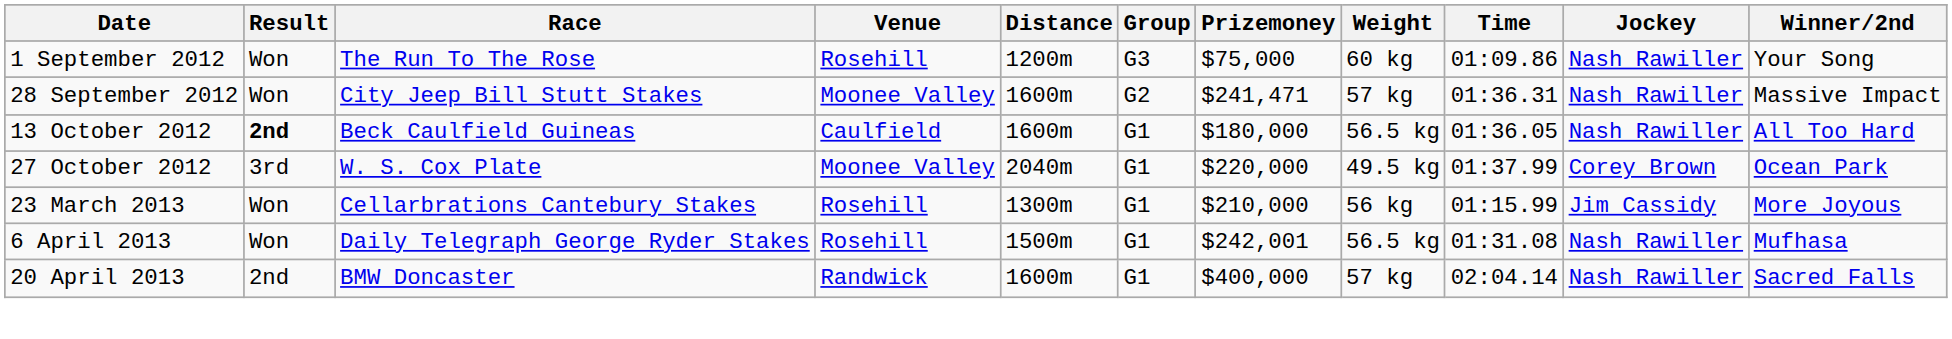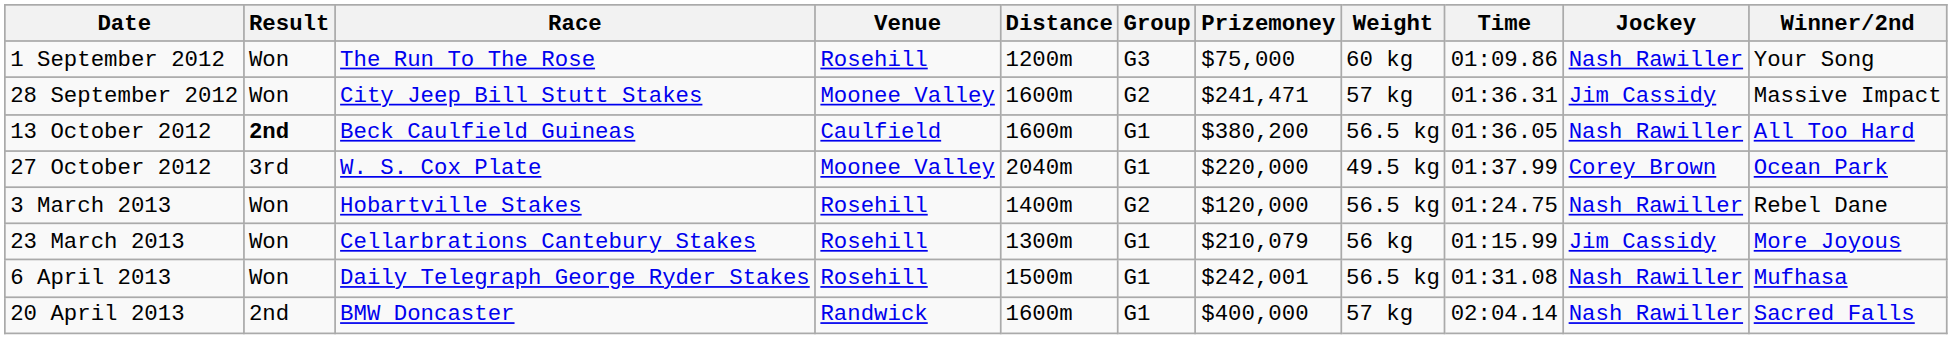 <table class="wikitable">
 <tr>
 <th>Date</th>
 <th>Result</th>
 <th>Race</th>
 <th>Venue</th>
 <th>Distance</th>
 <th>Group</th>
 <th>Prizemoney</th>
 <th>Weight</th>
 <th>Time</th>
 <th>Jockey</th>
 <th>Winner/2nd</th>
 </tr>
 <tr>
 <td>1 September 2012</td>
 <td>Won</td>
 <td><a href='#'>The Run To The Rose</a></td>
 <td><a href='#'>Rosehill</a></td>
 <td>1200m</td>
 <td>G3</td>
 <td>$75,000</td>
 <td>60 kg</td>
 <td>01:09.86</td>
 <td><a href='#'>Nash Rawiller</a></td>
 <td>Your Song</td>
 </tr>
 <tr>
 <td>28 September 2012</td>
 <td>Won</td>
 <td><a href='#'>City Jeep Bill Stutt Stakes</a></td>
 <td><a href='#'>Moonee Valley</a></td>
 <td>1600m</td>
 <td>G2</td>
 <td>$241,471</td>
 <td>57 kg</td>
 <td>01:36.31</td>
-<td><a href='#'>Nash Rawiller</a></td>
+<td><a href='#'>Jim Cassidy</a></td>
 <td>Massive Impact</td>
 </tr>
 <tr>
 <td>13 October 2012</td>
 <td><strong>2nd</strong></td>
 <td><a href='#'>Beck Caulfield Guineas</a></td>
 <td><a href='#'>Caulfield</a></td>
 <td>1600m</td>
 <td>G1</td>
-<td>$180,000</td>
+<td>$380,200</td>
 <td>56.5 kg</td>
 <td>01:36.05</td>
 <td><a href='#'>Nash Rawiller</a></td>
 <td><a href='#'>All Too Hard</a></td>
 </tr>
 <tr>
 <td>27 October 2012</td>
 <td>3rd</td>
 <td><a href='#'>W. S. Cox Plate</a></td>
 <td><a href='#'>Moonee Valley</a></td>
 <td>2040m</td>
 <td>G1</td>
 <td>$220,000</td>
 <td>49.5 kg</td>
 <td>01:37.99</td>
 <td><a href='#'>Corey Brown</a></td>
 <td><a href='#'>Ocean Park</a></td>
 </tr>
 <tr>
+<td>3 March 2013</td>
+<td>Won</td>
+<td><a href='#'>Hobartville Stakes</a></td>
+<td><a href='#'>Rosehill</a></td>
+<td>1400m</td>
+<td>G2</td>
+<td>$120,000</td>
+<td>56.5 kg</td>
+<td>01:24.75</td>
+<td><a href='#'>Nash Rawiller</a></td>
+<td>Rebel Dane</td>
+</tr>
+<tr>
 <td>23 March 2013</td>
 <td>Won</td>
 <td><a href='#'>Cellarbrations Cantebury Stakes</a></td>
 <td><a href='#'>Rosehill</a></td>
 <td>1300m</td>
 <td>G1</td>
-<td>$210,000</td>
+<td>$210,079</td>
 <td>56 kg</td>
 <td>01:15.99</td>
 <td><a href='#'>Jim Cassidy</a></td>
 <td><a href='#'>More Joyous</a></td>
 </tr>
 <tr>
 <td>6 April 2013</td>
 <td>Won</td>
 <td><a href='#'>Daily Telegraph George Ryder Stakes</a></td>
 <td><a href='#'>Rosehill</a></td>
 <td>1500m</td>
 <td>G1</td>
 <td>$242,001</td>
 <td>56.5 kg</td>
 <td>01:31.08</td>
 <td><a href='#'>Nash Rawiller</a></td>
 <td><a href='#'>Mufhasa</a></td>
 </tr>
 <tr>
 <td>20 April 2013</td>
 <td>2nd</td>
 <td><a href='#'>BMW Doncaster</a></td>
 <td><a href='#'>Randwick</a></td>
 <td>1600m</td>
 <td>G1</td>
 <td>$400,000</td>
 <td>57 kg</td>
 <td>02:04.14</td>
 <td><a href='#'>Nash Rawiller</a></td>
 <td><a href='#'>Sacred Falls</a></td>
 </tr>
 </table>
